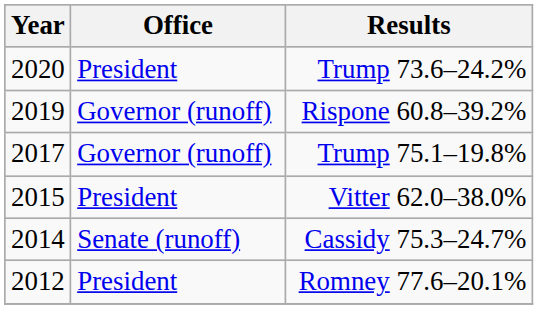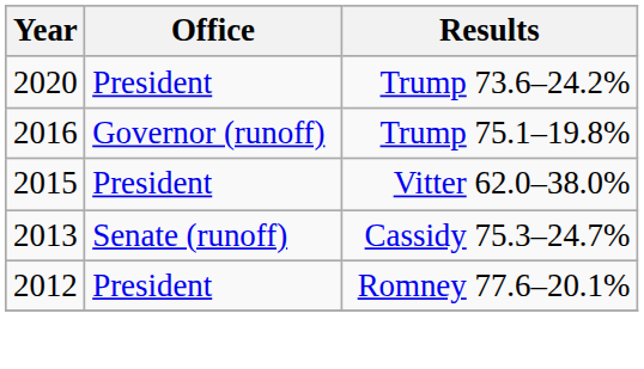 <table class=wikitable>
 <tr>
 <th width="30">Year</th>
 <th width="120">Office</th>
 <th width="140">Results</th>
 </tr>
 <tr>
 <td>2020</td>
 <td><a href='#'>President</a></td>
 <td align="right" ><a href='#'>Trump</a> 73.6–24.2%</td>
 </tr>
 <tr>
-<td>2019</td>
-<td><a href='#'>Governor (runoff)</a></td>
-<td align="right" ><a href='#'>Rispone</a> 60.8–39.2%</td>
-</tr>
-<tr>
-<td>2017</td>
+<td>2016</td>
 <td><a href='#'>Governor (runoff)</a></td>
 <td align="right" ><a href='#'>Trump</a> 75.1–19.8%</td>
 </tr>
 <tr>
 <td>2015</td>
 <td><a href='#'>President</a></td>
 <td align="right" ><a href='#'>Vitter</a> 62.0–38.0%</td>
 </tr>
 <tr>
-<td>2014</td>
+<td>2013</td>
 <td><a href='#'>Senate (runoff)</a></td>
 <td align="right" ><a href='#'>Cassidy</a> 75.3–24.7%</td>
 </tr>
 <tr>
 <td>2012</td>
 <td><a href='#'>President</a></td>
 <td align="right" ><a href='#'>Romney</a> 77.6–20.1%</td>
 </tr>
 <tr>
 </tr>
 </table>
